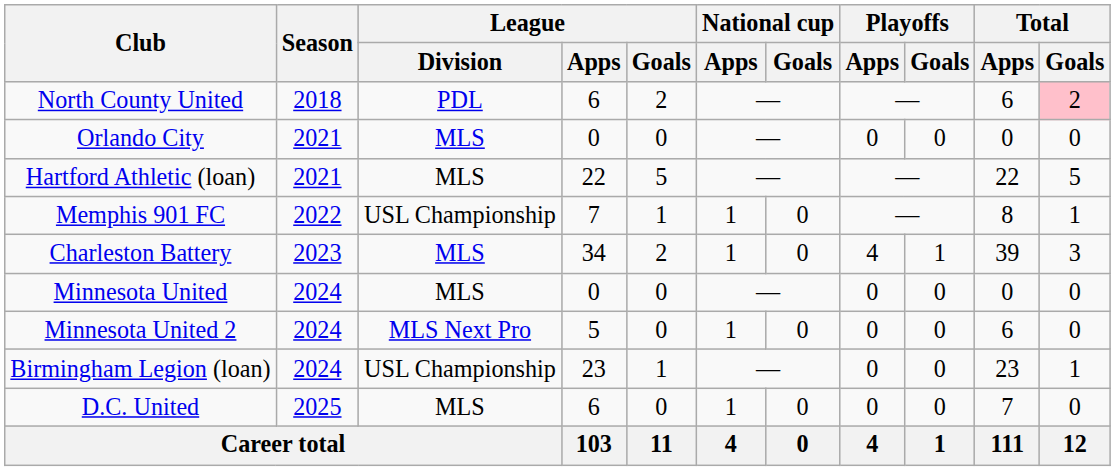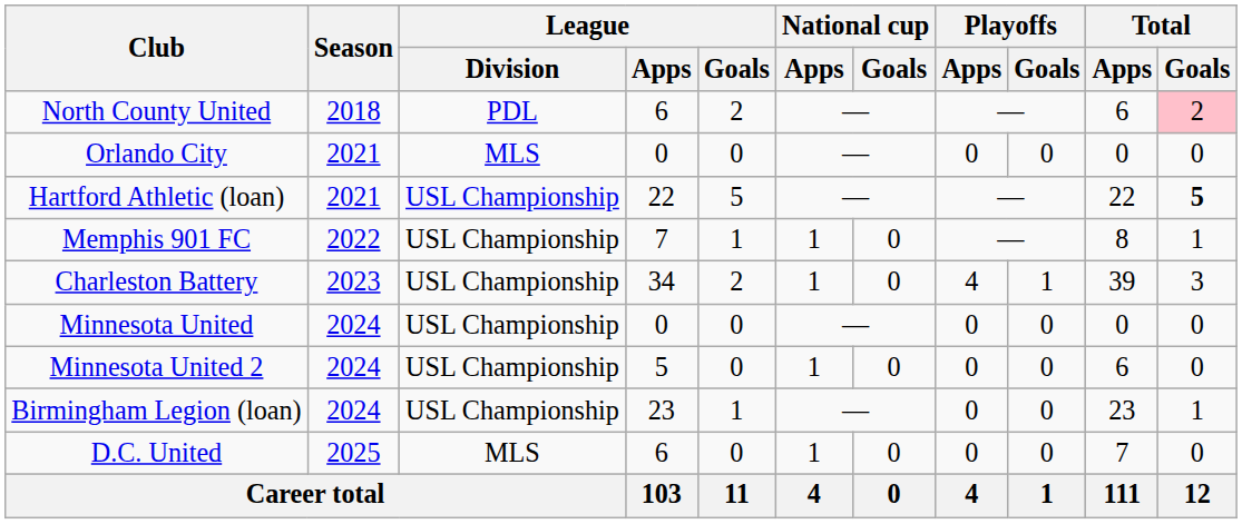 <table class="wikitable" style="text-align:center;">
 <tr>
 <th rowspan="2">Club</th>
 <th rowspan="2">Season</th>
 <th colspan="3">League</th>
 <th colspan="2">National cup</th>
 <th colspan="2">Playoffs</th>
 <th colspan="2">Total</th>
 </tr>
 <tr>
 <th>Division</th>
 <th>Apps</th>
 <th>Goals</th>
 <th>Apps</th>
 <th>Goals</th>
 <th>Apps</th>
 <th>Goals</th>
 <th>Apps</th>
 <th>Goals</th>
 </tr>
 <tr>
 <td><a href='#'>North County United</a></td>
 <td><a href='#'>2018</a></td>
 <td><a href='#'>PDL</a></td>
 <td>6</td>
 <td>2</td>
 <td colspan="2">—</td>
 <td colspan="2">—</td>
 <td>6</td>
 <td style="background: pink;">2</td>
 </tr>
 <tr>
 <td><a href='#'>Orlando City</a></td>
 <td><a href='#'>2021</a></td>
 <td><a href='#'>MLS</a></td>
 <td>0</td>
 <td>0</td>
 <td colspan="2">—</td>
 <td>0</td>
 <td>0</td>
 <td>0</td>
 <td>0</td>
 </tr>
 <tr>
 <td><a href='#'>Hartford Athletic</a> (loan)</td>
 <td><a href='#'>2021</a></td>
-<td>MLS</td>
+<td><a href='#'>USL Championship</a></td>
 <td>22</td>
 <td>5</td>
 <td colspan="2">—</td>
 <td colspan="2">—</td>
 <td>22</td>
-<td>5</td>
+<td><strong>5</strong></td>
 </tr>
 <tr>
 <td><a href='#'>Memphis 901 FC</a></td>
 <td><a href='#'>2022</a></td>
 <td>USL Championship</td>
 <td>7</td>
 <td>1</td>
 <td>1</td>
 <td>0</td>
 <td colspan="2">—</td>
 <td>8</td>
 <td>1</td>
 </tr>
 <tr>
 <td><a href='#'>Charleston Battery</a></td>
 <td><a href='#'>2023</a></td>
-<td><a href='#'>MLS</a></td>
+<td>USL Championship</td>
 <td>34</td>
 <td>2</td>
 <td>1</td>
 <td>0</td>
 <td>4</td>
 <td>1</td>
 <td>39</td>
 <td>3</td>
 </tr>
 <tr>
 <td><a href='#'>Minnesota United</a></td>
 <td><a href='#'>2024</a></td>
-<td>MLS</td>
+<td>USL Championship</td>
 <td>0</td>
 <td>0</td>
 <td colspan="2">—</td>
 <td>0</td>
 <td>0</td>
 <td>0</td>
 <td>0</td>
 </tr>
 <tr>
 <td><a href='#'>Minnesota United 2</a></td>
 <td><a href='#'>2024</a></td>
-<td><a href='#'>MLS Next Pro</a></td>
+<td>USL Championship</td>
 <td>5</td>
 <td>0</td>
 <td>1</td>
 <td>0</td>
 <td>0</td>
 <td>0</td>
 <td>6</td>
 <td>0</td>
 </tr>
 <tr>
 <td><a href='#'>Birmingham Legion</a> (loan)</td>
 <td><a href='#'>2024</a></td>
 <td>USL Championship</td>
 <td>23</td>
 <td>1</td>
 <td colspan="2">—</td>
 <td>0</td>
 <td>0</td>
 <td>23</td>
 <td>1</td>
 </tr>
 <tr>
 <td><a href='#'>D.C. United</a></td>
 <td><a href='#'>2025</a></td>
 <td>MLS</td>
 <td>6</td>
 <td>0</td>
 <td>1</td>
 <td>0</td>
 <td>0</td>
 <td>0</td>
 <td>7</td>
 <td>0</td>
 </tr>
 <tr>
 <th colspan="3">Career total</th>
 <th>103</th>
 <th>11</th>
 <th>4</th>
 <th>0</th>
 <th>4</th>
 <th>1</th>
 <th>111</th>
 <th>12</th>
 </tr>
 </table>
